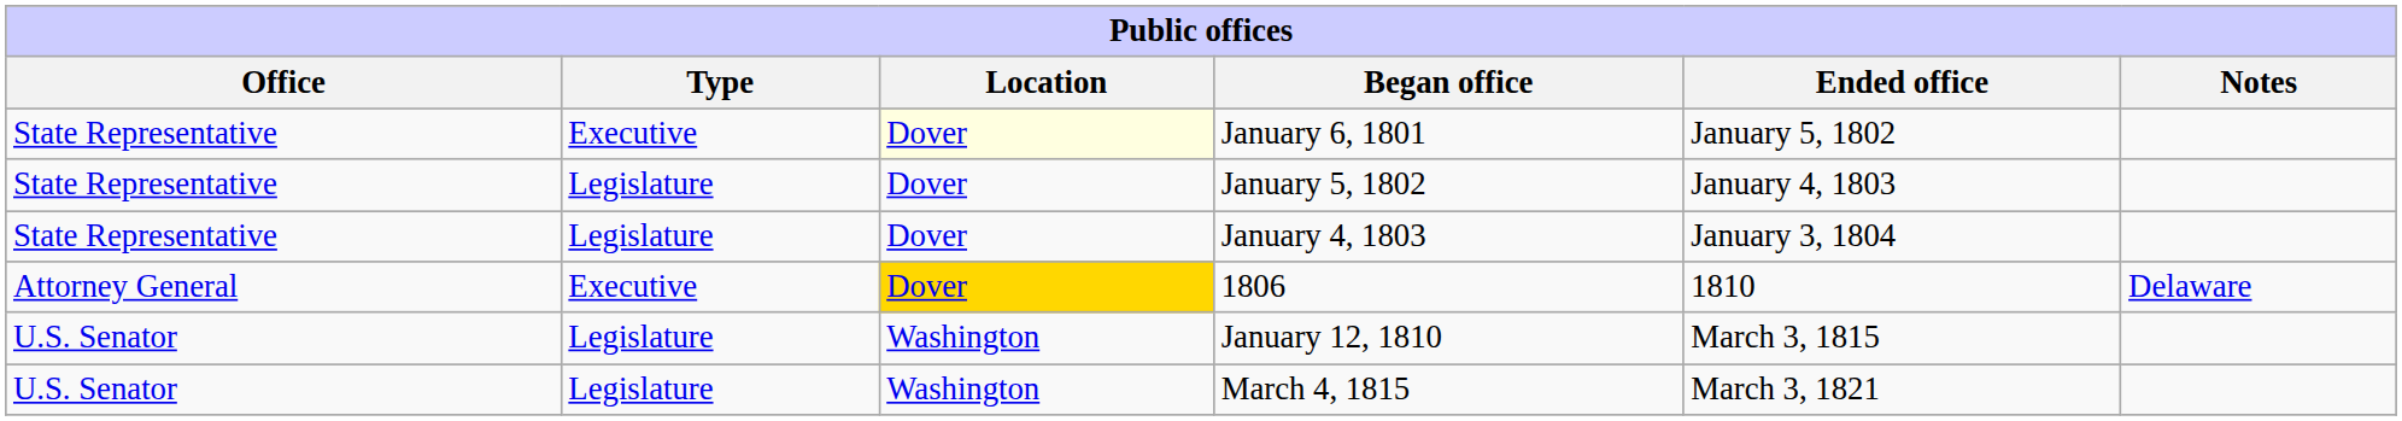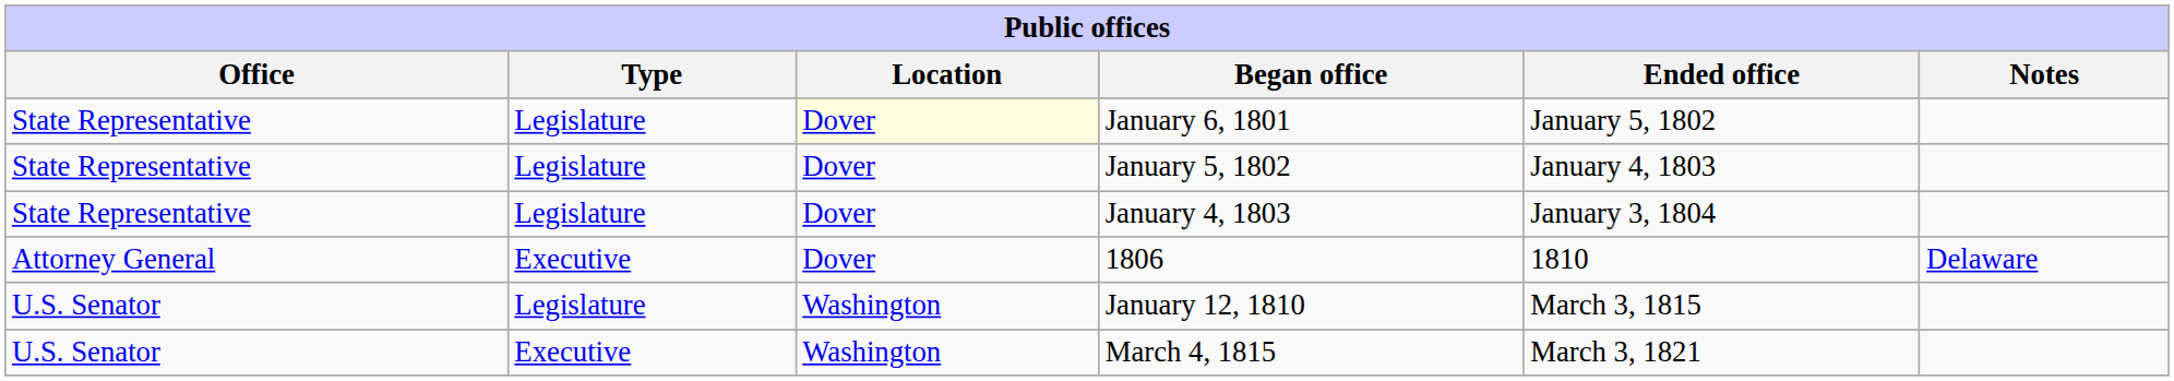 <table class=wikitable style="width: 94%" style="text-align: center;" align="center">
 <tr bgcolor=#cccccc>
 <th colspan=8 style="background: #ccccff;">Public offices</th>
 </tr>
 <tr>
 <th><strong>Office</strong></th>
 <th><strong>Type</strong></th>
 <th><strong>Location</strong></th>
 <th><strong>Began office</strong></th>
 <th><strong>Ended office</strong></th>
 <th><strong>Notes</strong></th>
 </tr>
 <tr>
 <td><a href='#'>State Representative</a></td>
-<td><a href='#'>Executive</a></td>
+<td><a href='#'>Legislature</a></td>
 <td style="background: lightyellow;"><a href='#'>Dover</a></td>
 <td>January 6, 1801</td>
 <td>January 5, 1802</td>
 <td></td>
 </tr>
 <tr>
 <td><a href='#'>State Representative</a></td>
 <td><a href='#'>Legislature</a></td>
 <td><a href='#'>Dover</a></td>
 <td>January 5, 1802</td>
 <td>January 4, 1803</td>
 <td></td>
 </tr>
 <tr>
 <td><a href='#'>State Representative</a></td>
 <td><a href='#'>Legislature</a></td>
 <td><a href='#'>Dover</a></td>
 <td>January 4, 1803</td>
 <td>January 3, 1804</td>
 <td></td>
 </tr>
 <tr>
 <td><a href='#'>Attorney General</a></td>
 <td><a href='#'>Executive</a></td>
-<td style="background: gold;"><a href='#'>Dover</a></td>
+<td><a href='#'>Dover</a></td>
 <td>1806</td>
 <td>1810</td>
 <td><a href='#'>Delaware</a></td>
 </tr>
 <tr>
 <td><a href='#'>U.S. Senator</a></td>
 <td><a href='#'>Legislature</a></td>
 <td><a href='#'>Washington</a></td>
 <td>January 12, 1810</td>
 <td>March 3, 1815</td>
 <td></td>
 </tr>
 <tr>
 <td><a href='#'>U.S. Senator</a></td>
-<td><a href='#'>Legislature</a></td>
+<td><a href='#'>Executive</a></td>
 <td><a href='#'>Washington</a></td>
 <td>March 4, 1815</td>
 <td>March 3, 1821</td>
 <td></td>
 </tr>
 </table>
